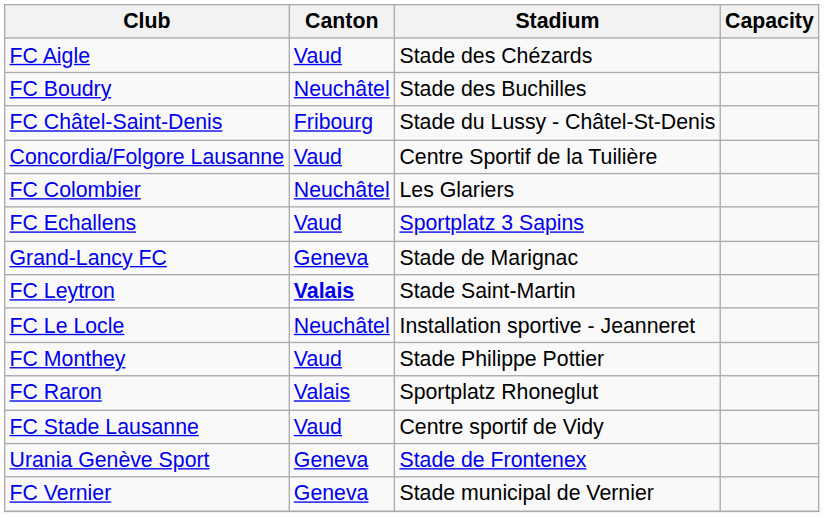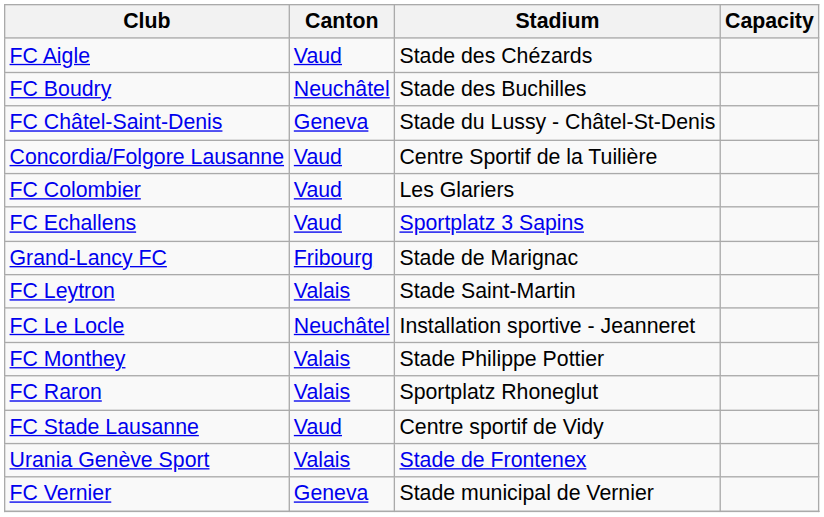 <table class="wikitable">
 <tr>
 <th>Club</th>
 <th>Canton</th>
 <th>Stadium</th>
 <th>Capacity</th>
 </tr>
 <tr>
 <td><a href='#'>FC Aigle</a></td>
 <td><a href='#'>Vaud</a></td>
 <td>Stade des Chézards</td>
 <td></td>
 </tr>
 <tr>
 <td><a href='#'>FC Boudry</a></td>
 <td><a href='#'>Neuchâtel</a></td>
 <td>Stade des Buchilles</td>
 <td></td>
 </tr>
 <tr>
 <td><a href='#'>FC Châtel-Saint-Denis</a></td>
-<td><a href='#'>Fribourg</a></td>
+<td><a href='#'>Geneva</a></td>
 <td>Stade du Lussy - Châtel-St-Denis</td>
 <td></td>
 </tr>
 <tr>
 <td><a href='#'>Concordia/Folgore Lausanne</a></td>
 <td><a href='#'>Vaud</a></td>
 <td>Centre Sportif de la Tuilière</td>
 <td></td>
 </tr>
 <tr>
 <td><a href='#'>FC Colombier</a></td>
-<td><a href='#'>Neuchâtel</a></td>
+<td><a href='#'>Vaud</a></td>
 <td>Les Glariers</td>
 <td></td>
 </tr>
 <tr>
 <td><a href='#'>FC Echallens</a></td>
 <td><a href='#'>Vaud</a></td>
 <td><a href='#'>Sportplatz 3 Sapins</a></td>
 <td></td>
 </tr>
 <tr>
 <td><a href='#'>Grand-Lancy FC</a></td>
-<td><a href='#'>Geneva</a></td>
+<td><a href='#'>Fribourg</a></td>
 <td>Stade de Marignac</td>
 <td></td>
 </tr>
 <tr>
 <td><a href='#'>FC Leytron</a></td>
-<td><strong><a href='#'>Valais</a></strong></td>
+<td><a href='#'>Valais</a></td>
 <td>Stade Saint-Martin</td>
 <td></td>
 </tr>
 <tr>
 <td><a href='#'>FC Le Locle</a></td>
 <td><a href='#'>Neuchâtel</a></td>
 <td>Installation sportive - Jeanneret</td>
 <td></td>
 </tr>
 <tr>
 <td><a href='#'>FC Monthey</a></td>
-<td><a href='#'>Vaud</a></td>
+<td><a href='#'>Valais</a></td>
 <td>Stade Philippe Pottier</td>
 <td></td>
 </tr>
 <tr>
 <td><a href='#'>FC Raron</a></td>
 <td><a href='#'>Valais</a></td>
 <td>Sportplatz Rhoneglut</td>
 <td></td>
 </tr>
 <tr>
 <td><a href='#'>FC Stade Lausanne</a></td>
 <td><a href='#'>Vaud</a></td>
 <td>Centre sportif de Vidy</td>
 <td></td>
 </tr>
 <tr>
 <td><a href='#'>Urania Genève Sport</a></td>
-<td><a href='#'>Geneva</a></td>
+<td><a href='#'>Valais</a></td>
 <td><a href='#'>Stade de Frontenex</a></td>
 <td></td>
 </tr>
 <tr>
 <td><a href='#'>FC Vernier</a></td>
 <td><a href='#'>Geneva</a></td>
 <td>Stade municipal de Vernier</td>
 <td></td>
 </tr>
 <tr>
 </tr>
 <tr>
 </tr>
 </table>
